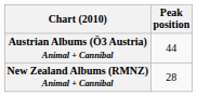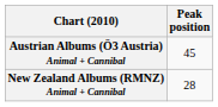 <table class="wikitable sortable plainrowheaders" style="text-align:center;">
 <tr>
 <th scope="col">Chart (2010)</th>
 <th scope="col">Peak<br>position</th>
 </tr>
 <tr>
 <th scope="row">Austrian Albums (Ö3 Austria)<br><small><em>Animal + Cannibal</em></small></th>
-<td>44</td>
+<td>45</td>
 </tr>
 <tr>
 <th scope="row">New Zealand Albums (RMNZ)<br><small><em>Animal + Cannibal</em></small></th>
 <td style="text-align:center;">28</td>
 </tr>
 </table>
